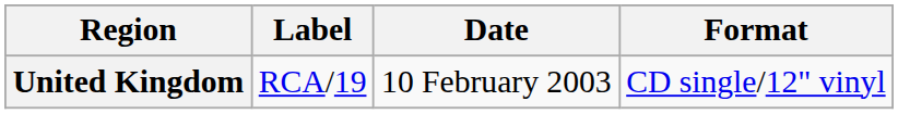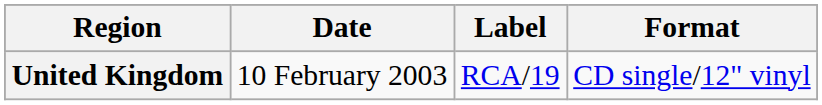 <table class="wikitable plainrowheaders">
 <tr>
 <th>Region</th>
+<th>Date</th>
 <th>Label</th>
-<th>Date</th>
 <th>Format</th>
 </tr>
 <tr>
 <th scope="row">United Kingdom</th>
+<td>10 February 2003</td>
 <td><a href='#'>RCA</a>/<a href='#'>19</a></td>
-<td>10 February 2003</td>
 <td><a href='#'>CD single</a>/<a href='#'>12" vinyl</a></td>
 </tr>
 </table>
